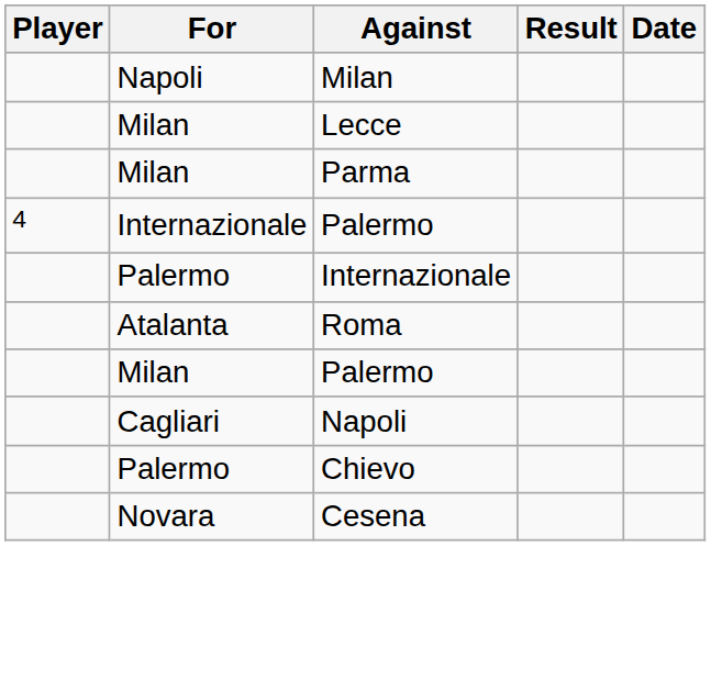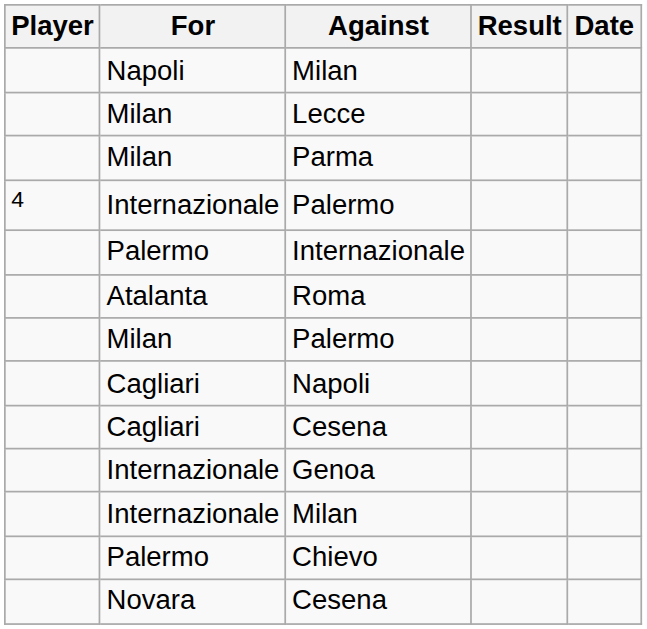 <table class="wikitable sortable">
 <tr>
 <th>Player</th>
 <th>For</th>
 <th>Against</th>
 <th align=center>Result</th>
 <th>Date</th>
 </tr>
 <tr>
 <td></td>
 <td>Napoli</td>
 <td>Milan</td>
 <td align="center"> </td>
 <td></td>
 </tr>
 <tr>
 <td></td>
 <td>Milan</td>
 <td>Lecce</td>
 <td align="center"> </td>
 <td></td>
 </tr>
 <tr>
 <td></td>
 <td>Milan</td>
 <td>Parma</td>
 <td align="center"> </td>
 <td></td>
 </tr>
 <tr>
 <td><sup>4</sup></td>
 <td>Internazionale</td>
 <td>Palermo</td>
 <td align="center"> </td>
 <td></td>
 </tr>
 <tr>
 <td></td>
 <td>Palermo</td>
 <td>Internazionale</td>
 <td align="center"> </td>
 <td></td>
 </tr>
 <tr>
 <td></td>
 <td>Atalanta</td>
 <td>Roma</td>
 <td align="center"> </td>
 <td></td>
 </tr>
 <tr>
 <td></td>
 <td>Milan</td>
 <td>Palermo</td>
 <td align="center"> </td>
 <td></td>
 </tr>
 <tr>
 <td></td>
 <td>Cagliari</td>
 <td>Napoli</td>
 <td align="center"> </td>
 <td></td>
 </tr>
 <tr>
 <td></td>
+<td>Cagliari</td>
+<td>Cesena</td>
+<td align="center"> </td>
+<td></td>
+</tr>
+<tr>
+<td></td>
+<td>Internazionale</td>
+<td>Genoa</td>
+<td align="center"> </td>
+<td></td>
+</tr>
+<tr>
+<td></td>
+<td>Internazionale</td>
+<td>Milan</td>
+<td align="center"> </td>
+<td></td>
+</tr>
+<tr>
+<td></td>
 <td>Palermo</td>
 <td>Chievo</td>
 <td align="center"> </td>
 <td></td>
 </tr>
 <tr>
 <td></td>
 <td>Novara</td>
 <td>Cesena</td>
 <td align="center"> </td>
 <td></td>
 </tr>
 </table>
